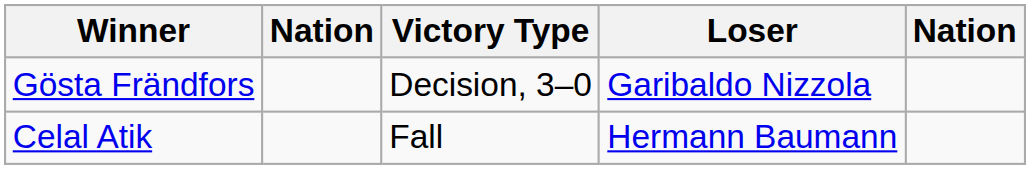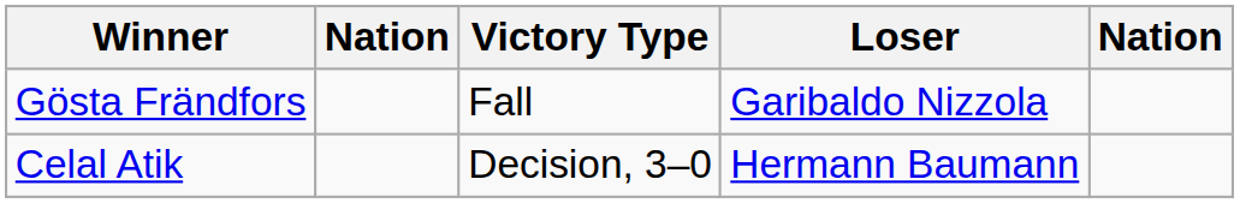 <table class="wikitable sortable" style="text-align:left;">
 <tr>
 <th>Winner</th>
 <th>Nation</th>
 <th>Victory Type</th>
 <th>Loser</th>
 <th>Nation</th>
 </tr>
 <tr>
 <td><a href='#'>Gösta Frändfors</a></td>
 <td></td>
-<td>Decision, 3–0</td>
+<td>Fall</td>
 <td><a href='#'>Garibaldo Nizzola</a></td>
 <td></td>
 </tr>
 <tr>
 <td><a href='#'>Celal Atik</a></td>
 <td></td>
-<td>Fall</td>
+<td>Decision, 3–0</td>
 <td><a href='#'>Hermann Baumann</a></td>
 <td></td>
 </tr>
 </table>
